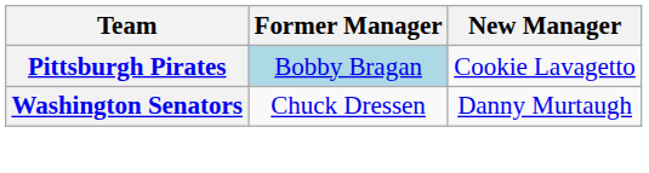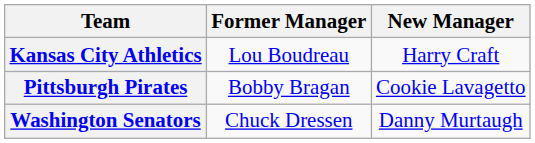 <table class="wikitable plainrowheaders" style="text-align:center;">
 <tr>
 <th>Team</th>
 <th>Former Manager</th>
 <th>New Manager</th>
 </tr>
 <tr>
+<th scope="row" style="text-align:center;"><a href='#'>Kansas City Athletics</a></th>
+<td><a href='#'>Lou Boudreau</a></td>
+<td><a href='#'>Harry Craft</a></td>
+</tr>
+<tr>
 <th scope="row" style="text-align:center;"><a href='#'>Pittsburgh Pirates</a></th>
-<td style="background: lightblue;"><a href='#'>Bobby Bragan</a></td>
+<td><a href='#'>Bobby Bragan</a></td>
 <td><a href='#'>Cookie Lavagetto</a></td>
 </tr>
 <tr>
 <th scope="row" style="text-align:center;"><a href='#'>Washington Senators</a></th>
 <td><a href='#'>Chuck Dressen</a></td>
 <td><a href='#'>Danny Murtaugh</a></td>
 </tr>
 </table>
